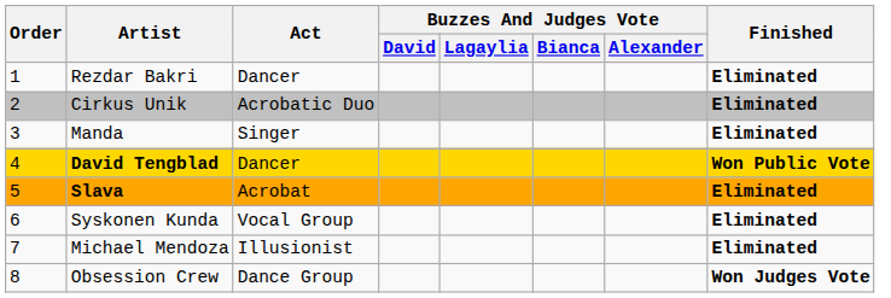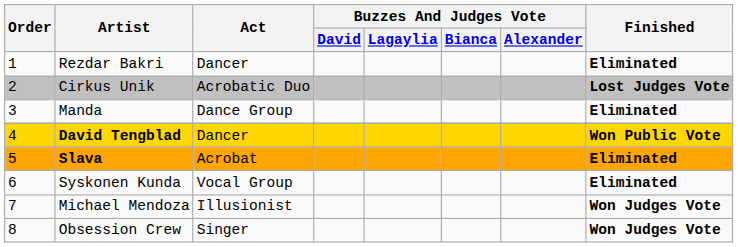 <table class="wikitable sortable">
 <tr>
 <th rowspan="2">Order</th>
 <th rowspan="2" class="unsortable">Artist</th>
 <th rowspan="2" class="unsortable">Act</th>
 <th colspan="4" class="unsortable">Buzzes And Judges Vote</th>
 <th rowspan="2">Finished</th>
 </tr>
 <tr>
 <th><a href='#'>David</a></th>
 <th><a href='#'>Lagaylia</a></th>
 <th><a href='#'>Bianca</a></th>
 <th><a href='#'>Alexander</a></th>
 </tr>
 <tr>
 <td>1</td>
 <td>Rezdar Bakri</td>
 <td>Dancer</td>
 <td></td>
 <td></td>
 <td></td>
 <td></td>
 <td><strong>Eliminated</strong></td>
 </tr>
 <tr style="background:Silver;">
 <td>2</td>
 <td>Cirkus Unik</td>
 <td>Acrobatic Duo</td>
 <td style="text-align:center;"></td>
 <td></td>
 <td></td>
 <td></td>
-<td><strong>Eliminated</strong></td>
+<td><strong>Lost Judges Vote</strong></td>
 </tr>
 <tr>
 <td>3</td>
 <td>Manda</td>
-<td>Singer</td>
+<td>Dance Group</td>
 <td></td>
 <td></td>
 <td></td>
 <td></td>
 <td><strong>Eliminated</strong></td>
 </tr>
 <tr>
 </tr>
 <tr style="background:gold;">
 <td>4</td>
 <td><strong>David Tengblad</strong></td>
 <td>Dancer</td>
 <td></td>
 <td></td>
 <td></td>
 <td></td>
 <td><strong>Won Public Vote</strong></td>
 </tr>
 <tr style="background:Orange;">
 <td>5</td>
 <td><strong>Slava</strong></td>
 <td>Acrobat</td>
 <td></td>
 <td style="text-align:center;"></td>
 <td style="text-align:center;"></td>
 <td style="text-align:center;"></td>
 <td><strong>Eliminated</strong></td>
 </tr>
 <tr>
 <td>6</td>
 <td>Syskonen Kunda</td>
 <td>Vocal Group</td>
 <td></td>
 <td></td>
 <td></td>
 <td></td>
 <td><strong>Eliminated</strong></td>
 </tr>
 <tr>
 <td>7</td>
 <td>Michael Mendoza</td>
 <td>Illusionist</td>
 <td></td>
 <td></td>
 <td></td>
 <td style="text-align:center;"></td>
-<td><strong>Eliminated</strong></td>
+<td><strong>Won Judges Vote</strong></td>
 </tr>
 <tr>
 <td>8</td>
 <td>Obsession Crew</td>
-<td>Dance Group</td>
+<td>Singer</td>
 <td></td>
 <td></td>
 <td></td>
 <td></td>
 <td><strong>Won Judges Vote</strong></td>
 </tr>
 </table>
